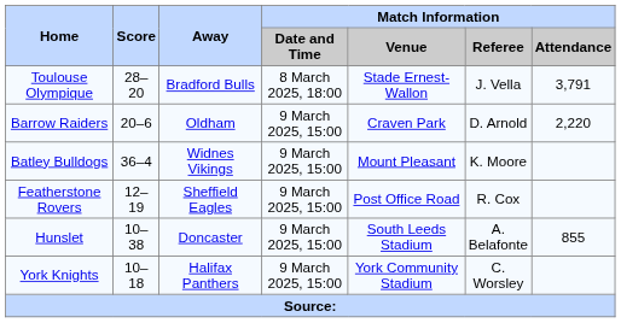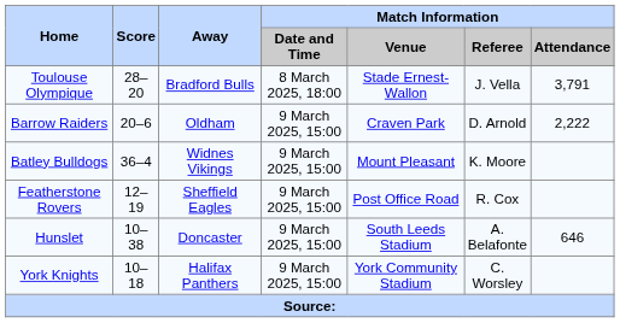 <table border=1 style="border-collapse:collapse; font-size:90%; text-align:center;" cellpadding=3 cellspacing=0 width=100%>
 <tr bgcolor=#C1D8FF>
 <th scope="col" rowspan=2 width=19%>Home</th>
 <th scope="col" rowspan=2 width=6%>Score</th>
 <th scope="col" rowspan=2 width=19%>Away</th>
 <th colspan=4>Match Information</th>
 </tr>
 <tr bgcolor=#CCCCCC>
 <th scope="col" width=17%>Date and Time</th>
 <th scope="col" width=22%>Venue</th>
 <th scope="col" width=10%>Referee</th>
 <th scope="col" width=7%>Attendance</th>
 </tr>
 <tr bgcolor=#F5FAFF>
 <td> <a href='#'>Toulouse Olympique</a></td>
 <td>28–20</td>
 <td> <a href='#'>Bradford Bulls</a></td>
 <td>8 March 2025, 18:00</td>
 <td><a href='#'>Stade Ernest-Wallon</a></td>
 <td>J. Vella</td>
 <td>3,791</td>
 </tr>
 <tr bgcolor=#F5FAFF>
 <td> <a href='#'>Barrow Raiders</a></td>
 <td>20–6</td>
 <td> <a href='#'>Oldham</a></td>
 <td>9 March 2025, 15:00</td>
 <td><a href='#'>Craven Park</a></td>
 <td>D. Arnold</td>
-<td>2,220</td>
+<td>2,222</td>
 </tr>
 <tr bgcolor=#F5FAFF>
 <td> <a href='#'>Batley Bulldogs</a></td>
 <td>36–4</td>
 <td> <a href='#'>Widnes Vikings</a></td>
 <td>9 March 2025, 15:00</td>
 <td><a href='#'>Mount Pleasant</a></td>
 <td>K. Moore</td>
 <td></td>
 </tr>
 <tr bgcolor=#F5FAFF>
 <td> <a href='#'>Featherstone Rovers</a></td>
 <td>12–19</td>
 <td> <a href='#'>Sheffield Eagles</a></td>
 <td>9 March 2025, 15:00</td>
 <td><a href='#'>Post Office Road</a></td>
 <td>R. Cox</td>
 <td></td>
 </tr>
 <tr bgcolor=#F5FAFF>
 <td> <a href='#'>Hunslet</a></td>
 <td>10–38</td>
 <td> <a href='#'>Doncaster</a></td>
 <td>9 March 2025, 15:00</td>
 <td><a href='#'>South Leeds Stadium</a></td>
 <td>A. Belafonte</td>
-<td>855</td>
+<td>646</td>
 </tr>
 <tr bgcolor=#F5FAFF>
 <td> <a href='#'>York Knights</a></td>
 <td>10–18</td>
 <td> <a href='#'>Halifax Panthers</a></td>
 <td>9 March 2025, 15:00</td>
 <td><a href='#'>York Community Stadium</a></td>
 <td>C. Worsley</td>
 <td></td>
 </tr>
 <tr style="background:#c1d8ff;">
 <th colspan=7>Source:</th>
 </tr>
 </table>
